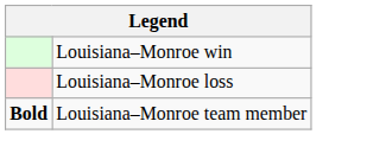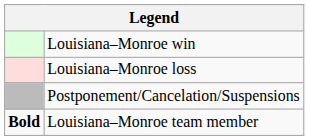 <table class="wikitable" style="font-size:90%">
 <tr>
 <th colspan="2">Legend</th>
 </tr>
 <tr>
 <td bgcolor="#ddffdd"> </td>
 <td>Louisiana–Monroe win</td>
 </tr>
 <tr>
 <td bgcolor="#ffdddd"> </td>
 <td>Louisiana–Monroe loss</td>
 </tr>
 <tr>
+<td bgcolor="#bbbbbb"> </td>
+<td>Postponement/Cancelation/Suspensions</td>
+</tr>
+<tr>
 <td><strong>Bold</strong></td>
 <td>Louisiana–Monroe team member</td>
 </tr>
 </table>
